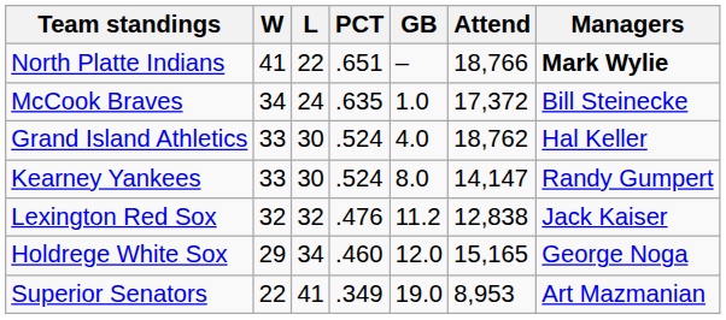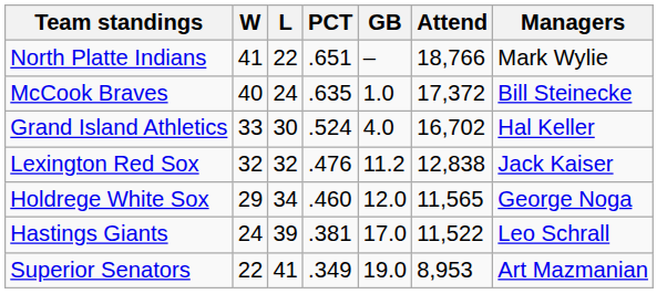 <table class="wikitable">
 <tr>
 <th>Team standings</th>
 <th>W</th>
 <th>L</th>
 <th>PCT</th>
 <th>GB</th>
 <th>Attend</th>
 <th>Managers</th>
 </tr>
 <tr>
 <td><a href='#'>North Platte Indians</a></td>
 <td>41</td>
 <td>22</td>
 <td>.651</td>
 <td>–</td>
 <td>18,766</td>
-<td><strong>Mark Wylie</strong></td>
+<td>Mark Wylie</td>
 </tr>
 <tr>
 <td><a href='#'>McCook Braves</a></td>
-<td>34</td>
+<td>40</td>
 <td>24</td>
 <td>.635</td>
 <td>1.0</td>
 <td>17,372</td>
 <td><a href='#'>Bill Steinecke</a></td>
 </tr>
 <tr>
 <td><a href='#'>Grand Island Athletics</a></td>
 <td>33</td>
 <td>30</td>
 <td>.524</td>
 <td>4.0</td>
-<td>18,762</td>
+<td>16,702</td>
 <td><a href='#'>Hal Keller</a></td>
-</tr>
-<tr>
-<td><a href='#'>Kearney Yankees</a></td>
-<td>33</td>
-<td>30</td>
-<td>.524</td>
-<td>8.0</td>
-<td>14,147</td>
-<td><a href='#'>Randy Gumpert</a></td>
 </tr>
 <tr>
 <td><a href='#'>Lexington Red Sox</a></td>
 <td>32</td>
 <td>32</td>
 <td>.476</td>
 <td>11.2</td>
 <td>12,838</td>
 <td><a href='#'>Jack Kaiser</a></td>
 </tr>
 <tr>
 <td><a href='#'>Holdrege White Sox</a></td>
 <td>29</td>
 <td>34</td>
 <td>.460</td>
 <td>12.0</td>
-<td>15,165</td>
+<td>11,565</td>
 <td><a href='#'>George Noga</a></td>
+</tr>
+<tr>
+<td><a href='#'>Hastings Giants</a></td>
+<td>24</td>
+<td>39</td>
+<td>.381</td>
+<td>17.0</td>
+<td>11,522</td>
+<td><a href='#'>Leo Schrall</a></td>
 </tr>
 <tr>
 <td><a href='#'>Superior Senators</a></td>
 <td>22</td>
 <td>41</td>
 <td>.349</td>
 <td>19.0</td>
 <td>8,953</td>
 <td><a href='#'>Art Mazmanian</a></td>
 </tr>
 </table>
